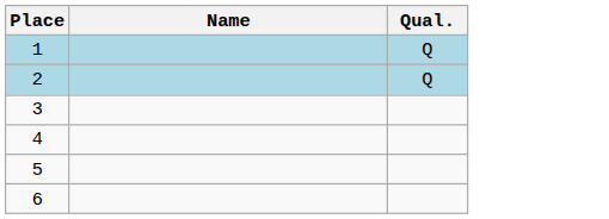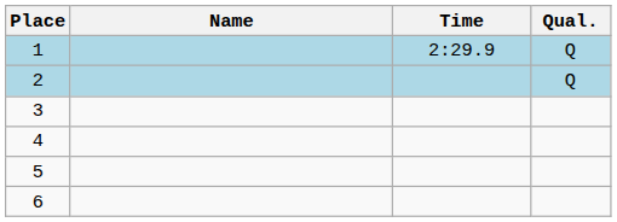 <table class=wikitable style="text-align:center">
 <tr>
 <th width=20>Place</th>
 <th width=220>Name</th>
+<th width=90>Time</th>
 <th width=50>Qual.</th>
 </tr>
 <tr bgcolor=lightblue>
 <td>1</td>
 <td align=left></td>
+<td>2:29.9</td>
 <td>Q</td>
 </tr>
 <tr bgcolor=lightblue>
 <td>2</td>
 <td align=left></td>
+<td></td>
 <td>Q</td>
 </tr>
 <tr>
 <td>3</td>
 <td align=left></td>
 <td></td>
+<td></td>
 </tr>
 <tr>
 <td>4</td>
 <td align=left></td>
+<td></td>
 <td></td>
 </tr>
 <tr>
 <td>5</td>
 <td align=left></td>
 <td></td>
+<td></td>
 </tr>
 <tr>
 <td>6</td>
 <td align=left></td>
 <td></td>
+<td></td>
 </tr>
 </table>
